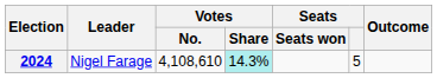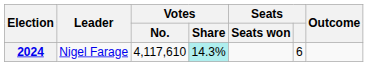 <table class="wikitable">
 <tr>
 <th rowspan="2">Election</th>
 <th rowspan="2">Leader</th>
 <th colspan="2">Votes</th>
 <th colspan="2">Seats</th>
 <th rowspan="2">Outcome</th>
 </tr>
 <tr>
 <th>No.</th>
 <th>Share</th>
 <th>Seats won</th>
 <th></th>
 </tr>
 <tr>
 <th><a href='#'>2024</a></th>
 <td><a href='#'>Nigel Farage</a></td>
-<td style="text-align:center;">4,108,610</td>
+<td style="text-align:center;">4,117,610</td>
 <td style="background: paleturquoise; text-align:center;">14.3%</td>
 <td style="text-align:center;"></td>
-<td> 5</td>
+<td> 6</td>
 <td></td>
 </tr>
 </table>
